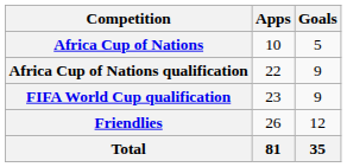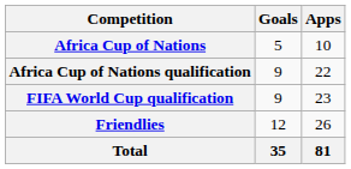 <table class="wikitable plainrowheaders sortable" style="text-align:center; font-size:95%">
 <tr>
 <th scope="col">Competition</th>
+<th scope="col">Goals</th>
 <th scope="col">Apps</th>
-<th scope="col">Goals</th>
 </tr>
 <tr>
 <th scope="row"><a href='#'>Africa Cup of Nations</a></th>
+<td>5</td>
 <td>10</td>
-<td>5</td>
 </tr>
 <tr>
 <th scope="row">Africa Cup of Nations qualification</th>
+<td>9</td>
 <td>22</td>
-<td>9</td>
 </tr>
 <tr>
 <th scope="row"><a href='#'>FIFA World Cup qualification</a></th>
+<td>9</td>
 <td>23</td>
-<td>9</td>
 </tr>
 <tr>
 <th scope="row"><a href='#'>Friendlies</a></th>
+<td>12</td>
 <td>26</td>
-<td>12</td>
 </tr>
 <tr>
 <th>Total</th>
+<th>35</th>
 <th>81</th>
-<th>35</th>
 </tr>
 </table>
